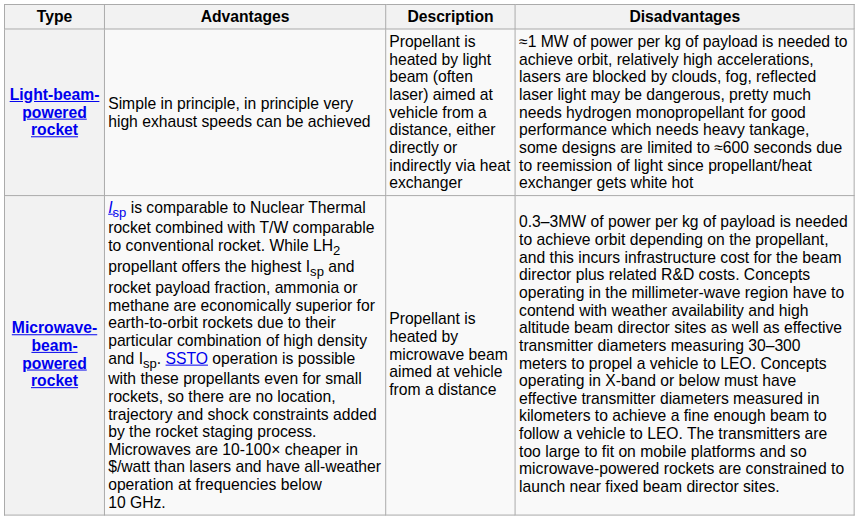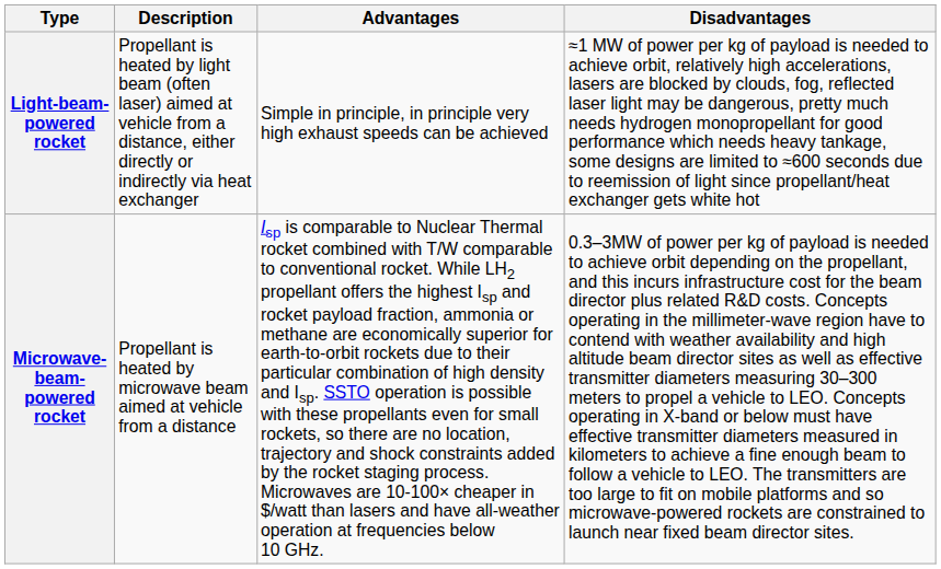 <table class="wikitable">
 <tr>
 <th>Type</th>
+<th>Description</th>
 <th>Advantages</th>
-<th>Description</th>
 <th>Disadvantages</th>
 </tr>
 <tr>
 <th><a href='#'>Light-beam-powered rocket</a></th>
+<td>Propellant is heated by light beam (often laser) aimed at vehicle from a distance, either directly or indirectly via heat exchanger</td>
 <td>Simple in principle, in principle very high exhaust speeds can be achieved</td>
-<td>Propellant is heated by light beam (often laser) aimed at vehicle from a distance, either directly or indirectly via heat exchanger</td>
 <td>≈1 MW of power per kg of payload is needed to achieve orbit, relatively high accelerations, lasers are blocked by clouds, fog, reflected laser light may be dangerous, pretty much needs hydrogen monopropellant for good performance which needs heavy tankage, some designs are limited to ≈600 seconds due to reemission of light since propellant/heat exchanger gets white hot</td>
 </tr>
 <tr>
 <th><a href='#'>Microwave-beam-powered rocket</a></th>
+<td>Propellant is heated by microwave beam aimed at vehicle from a distance</td>
 <td><a href='#'><em>I</em><sub>sp</sub></a> is comparable to Nuclear Thermal rocket combined with T/W comparable to conventional rocket.  While LH<sub>2</sub> propellant offers the highest I<sub>sp</sub> and rocket payload fraction, ammonia or methane are economically superior for earth-to-orbit rockets due to their particular combination of high density and I<sub>sp</sub>. <a href='#'>SSTO</a> operation is possible with these propellants even for small rockets, so there are no location, trajectory and shock constraints added by the rocket staging process.  Microwaves are 10-100× cheaper in $/watt than lasers and have all-weather operation at frequencies below 10 GHz.</td>
-<td>Propellant is heated by microwave beam aimed at vehicle from a distance</td>
 <td>0.3–3MW of power per kg of payload is needed to achieve orbit depending on the propellant, and this incurs infrastructure cost for the beam director plus related R&D costs. Concepts operating in the millimeter-wave region have to contend with weather availability and high altitude beam director sites as well as effective transmitter diameters measuring 30–300 meters to propel a vehicle to LEO.  Concepts operating in X-band or below must have effective transmitter diameters measured in kilometers to achieve a fine enough beam to follow a vehicle to LEO. The transmitters are too large to fit on mobile platforms and so microwave-powered rockets are constrained to launch near fixed beam director sites.</td>
 </tr>
 </table>
